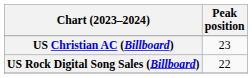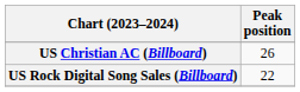 <table class="wikitable sortable plainrowheaders" style="text-align:center">
 <tr>
 <th scope="col">Chart (2023–2024)</th>
 <th scope="col">Peak<br> position</th>
 </tr>
 <tr>
 </tr>
 <tr>
 </tr>
 <tr>
 <th scope="row">US <a href='#'>Christian AC</a> (<em><a href='#'>Billboard</a></em>)</th>
-<td>23</td>
+<td>26</td>
 </tr>
 <tr>
 <th scope="row">US Rock Digital Song Sales (<em><a href='#'>Billboard</a></em>)</th>
 <td>22</td>
 </tr>
 <tr>
 </tr>
 </table>
